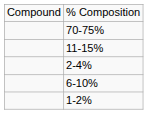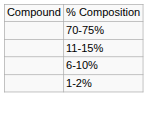 <table class="wikitable">
 <tr>
 <td>Compound</td>
 <td>% Composition</td>
 </tr>
 <tr>
 <td></td>
 <td>70-75%</td>
 </tr>
 <tr>
 <td></td>
 <td>11-15%</td>
 </tr>
 <tr>
 <td></td>
-<td>2-4%</td>
-</tr>
-<tr>
-<td></td>
 <td>6-10%</td>
 </tr>
 <tr>
 <td></td>
 <td>1-2%</td>
 </tr>
 </table>
